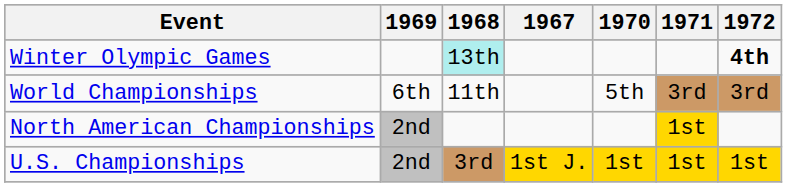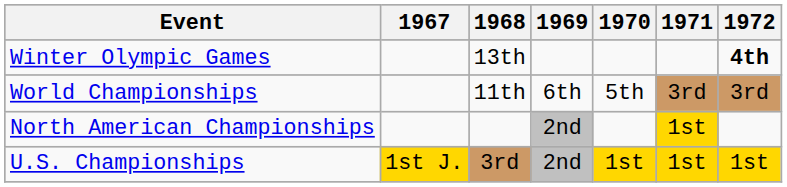 <table class="wikitable" style="text-align:center">
 <tr>
 <th>Event</th>
+<th>1967</th>
+<th>1968</th>
 <th>1969</th>
-<th>1968</th>
-<th>1967</th>
 <th>1970</th>
 <th>1971</th>
 <th>1972</th>
 </tr>
 <tr>
 <td align=left><a href='#'>Winter Olympic Games</a></td>
 <td></td>
-<td style="background: paleturquoise;">13th</td>
+<td>13th</td>
 <td></td>
 <td></td>
 <td></td>
 <td><strong>4th</strong></td>
 </tr>
 <tr>
 <td align=left><a href='#'>World Championships</a></td>
+<td></td>
+<td>11th</td>
 <td>6th</td>
-<td>11th</td>
-<td></td>
 <td>5th</td>
 <td bgcolor=cc9966>3rd</td>
 <td bgcolor=cc9966>3rd</td>
 </tr>
 <tr>
 <td align=left><a href='#'>North American Championships</a></td>
-<td bgcolor=silver>2nd</td>
 <td></td>
 <td></td>
+<td bgcolor=silver>2nd</td>
 <td></td>
 <td bgcolor=gold>1st</td>
 <td></td>
 </tr>
 <tr>
 <td align=left><a href='#'>U.S. Championships</a></td>
+<td bgcolor=gold>1st J.</td>
+<td bgcolor=cc9966>3rd</td>
 <td bgcolor=silver>2nd</td>
-<td bgcolor=cc9966>3rd</td>
-<td bgcolor=gold>1st J.</td>
 <td bgcolor=gold>1st</td>
 <td bgcolor=gold>1st</td>
 <td bgcolor=gold>1st</td>
 </tr>
 </table>
